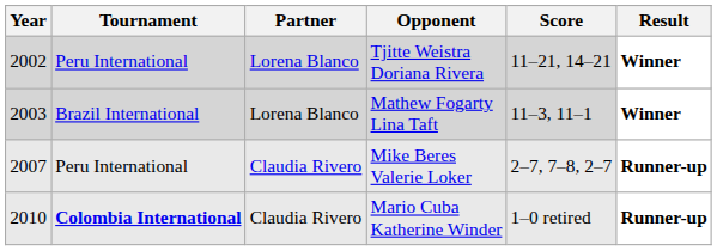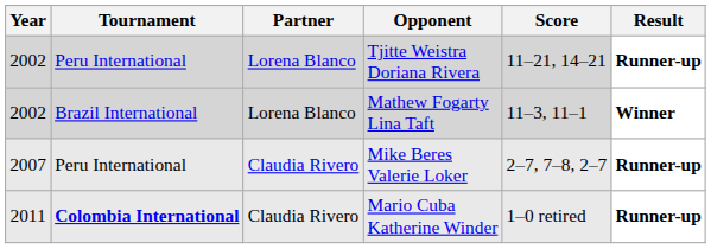 <table class="sortable wikitable" style="font-size: 90%;">
 <tr>
 <th>Year</th>
 <th>Tournament</th>
 <th>Partner</th>
 <th>Opponent</th>
 <th>Score</th>
 <th>Result</th>
 </tr>
 <tr style="background:#D5D5D5">
 <td align="center">2002</td>
 <td align="left"><a href='#'>Peru International</a></td>
 <td align="left"> <a href='#'>Lorena Blanco</a></td>
 <td align="left"> <a href='#'>Tjitte Weistra</a> <br>  <a href='#'>Doriana Rivera</a></td>
 <td align="left">11–21, 14–21</td>
-<td style="text-align:left; background:white"> <strong>Winner</strong></td>
+<td style="text-align:left; background:white"> <strong>Runner-up</strong></td>
 </tr>
 <tr style="background:#D5D5D5">
-<td align="center">2003</td>
+<td align="center">2002</td>
 <td align="left"><a href='#'>Brazil International</a></td>
 <td align="left"> Lorena Blanco</td>
 <td align="left"> <a href='#'>Mathew Fogarty</a> <br>  <a href='#'>Lina Taft</a></td>
 <td align="left">11–3, 11–1</td>
 <td style="text-align:left; background:white"> <strong>Winner</strong></td>
 </tr>
 <tr style="background:#E9E9E9">
 <td align="center">2007</td>
 <td align="left">Peru International</td>
 <td align="left"> <a href='#'>Claudia Rivero</a></td>
 <td align="left"> <a href='#'>Mike Beres</a> <br>  <a href='#'>Valerie Loker</a></td>
 <td align="left">2–7, 7–8, 2–7</td>
 <td style="text-align:left; background:white"> <strong>Runner-up</strong></td>
 </tr>
 <tr style="background:#E9E9E9">
-<td align="center">2010</td>
+<td align="center">2011</td>
 <td align="left"><strong><a href='#'>Colombia International</a></strong></td>
 <td align="left"> Claudia Rivero</td>
 <td align="left"> <a href='#'>Mario Cuba</a> <br>  <a href='#'>Katherine Winder</a></td>
 <td align="left">1–0 retired</td>
 <td style="text-align:left; background:white"> <strong>Runner-up</strong></td>
 </tr>
 </table>
